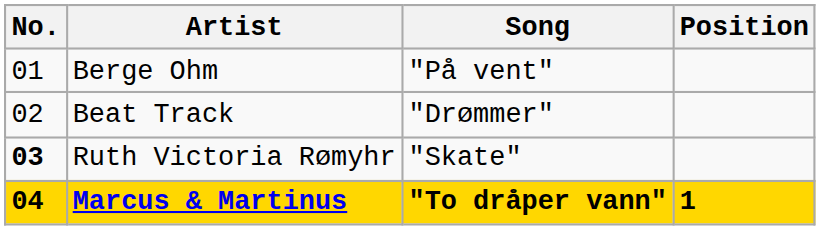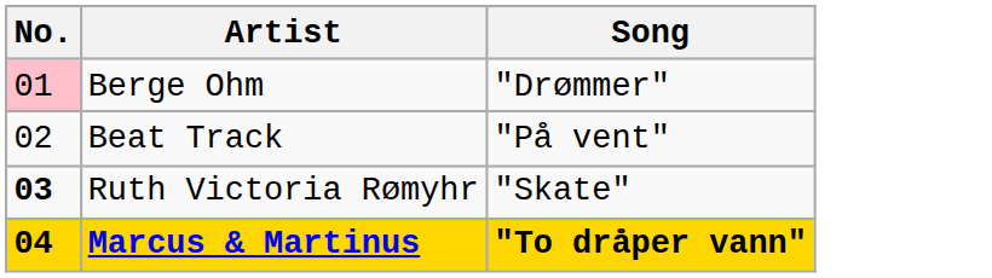 <table class="wikitable sortable">
 <tr>
 <th>No.</th>
 <th>Artist</th>
 <th>Song</th>
-<th>Position</th>
 </tr>
 <tr>
-<td>01</td>
+<td style="background: pink;">01</td>
 <td>Berge Ohm</td>
-<td>"På vent"</td>
-<td></td>
+<td>"Drømmer"</td>
 </tr>
 <tr>
 <td>02</td>
 <td>Beat Track</td>
-<td>"Drømmer"</td>
-<td></td>
+<td>"På vent"</td>
 </tr>
 <tr>
 <td><strong>03</strong></td>
 <td>Ruth Victoria Rømyhr</td>
 <td>"Skate"</td>
-<td></td>
 </tr>
 <tr style="font-weight:bold; background:gold;">
 <td>04</td>
 <td><a href='#'>Marcus & Martinus</a></td>
 <td>"To dråper vann"</td>
-<td>1</td>
 </tr>
 </table>
